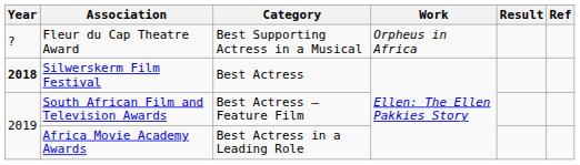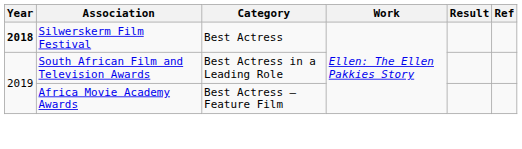 <table class="wikitable sortable">
 <tr>
 <th>Year</th>
 <th>Association</th>
 <th>Category</th>
 <th>Work</th>
 <th>Result</th>
 <th>Ref</th>
-</tr>
-<tr>
-<td>?</td>
-<td>Fleur du Cap Theatre Award</td>
-<td>Best Supporting Actress in a Musical</td>
-<td><em>Orpheus in Africa</em></td>
-<td></td>
-<td></td>
 </tr>
 <tr>
 <td><strong>2018</strong></td>
 <td><a href='#'>Silwerskerm Film Festival</a></td>
 <td>Best Actress</td>
 <td rowspan="3"><em><a href='#'>Ellen: The Ellen Pakkies Story</a></em></td>
 <td></td>
 <td></td>
 </tr>
 <tr>
 <td rowspan="2">2019</td>
 <td><a href='#'>South African Film and Television Awards</a></td>
-<td>Best Actress – Feature Film</td>
+<td>Best Actress in a Leading Role</td>
 <td></td>
 <td></td>
 </tr>
 <tr>
 <td><a href='#'>Africa Movie Academy Awards</a></td>
-<td>Best Actress in a Leading Role</td>
+<td>Best Actress – Feature Film</td>
 <td></td>
 <td></td>
 </tr>
 </table>
